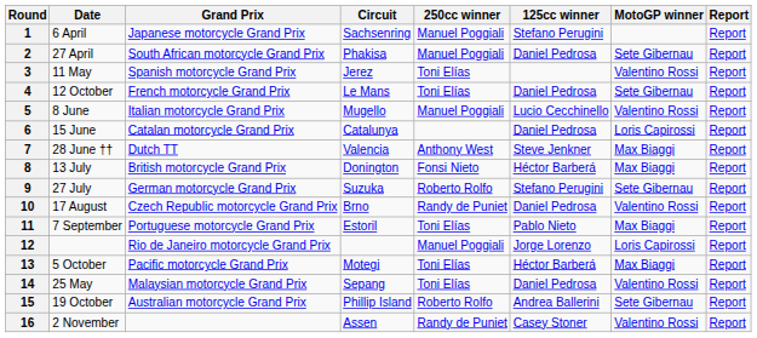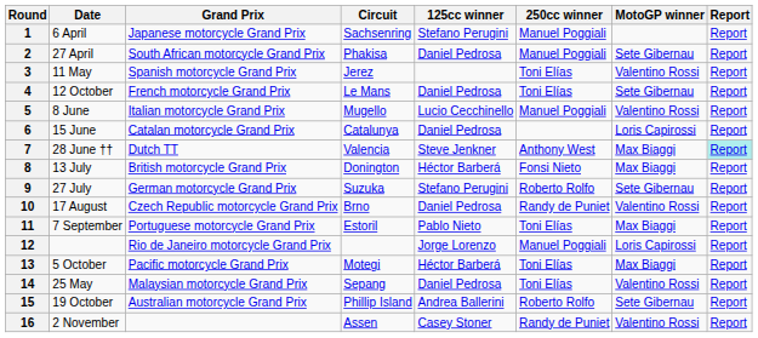 <table class="wikitable" style="font-size: 85%">
 <tr>
 <th>Round</th>
 <th>Date</th>
 <th>Grand Prix</th>
 <th>Circuit</th>
+<th>125cc winner</th>
 <th>250cc winner</th>
-<th>125cc winner</th>
 <th>MotoGP winner</th>
 <th>Report</th>
 </tr>
 <tr>
 <th>1</th>
 <td>6 April</td>
 <td> <a href='#'>Japanese motorcycle Grand Prix</a></td>
 <td><a href='#'>Sachsenring</a></td>
+<td> <a href='#'>Stefano Perugini</a></td>
 <td> <a href='#'>Manuel Poggiali</a></td>
-<td> <a href='#'>Stefano Perugini</a></td>
 <td></td>
 <td><a href='#'>Report</a></td>
 </tr>
 <tr>
 <th>2</th>
 <td>27 April</td>
 <td> <a href='#'>South African motorcycle Grand Prix</a></td>
 <td><a href='#'>Phakisa</a></td>
+<td> <a href='#'>Daniel Pedrosa</a></td>
 <td> <a href='#'>Manuel Poggiali</a></td>
-<td> <a href='#'>Daniel Pedrosa</a></td>
 <td> <a href='#'>Sete Gibernau</a></td>
 <td><a href='#'>Report</a></td>
 </tr>
 <tr>
 <th>3</th>
 <td>11 May</td>
 <td> <a href='#'>Spanish motorcycle Grand Prix</a></td>
 <td><a href='#'>Jerez</a></td>
+<td></td>
 <td> <a href='#'>Toni Elías</a></td>
-<td></td>
 <td> <a href='#'>Valentino Rossi</a></td>
 <td><a href='#'>Report</a></td>
 </tr>
 <tr>
 <th>4</th>
 <td>12 October</td>
 <td> <a href='#'>French motorcycle Grand Prix</a></td>
 <td><a href='#'>Le Mans</a></td>
+<td> <a href='#'>Daniel Pedrosa</a></td>
 <td> <a href='#'>Toni Elías</a></td>
-<td> <a href='#'>Daniel Pedrosa</a></td>
 <td> <a href='#'>Sete Gibernau</a></td>
 <td><a href='#'>Report</a></td>
 </tr>
 <tr>
 <th>5</th>
 <td>8 June</td>
 <td> <a href='#'>Italian motorcycle Grand Prix</a></td>
 <td><a href='#'>Mugello</a></td>
+<td> <a href='#'>Lucio Cecchinello</a></td>
 <td> <a href='#'>Manuel Poggiali</a></td>
-<td> <a href='#'>Lucio Cecchinello</a></td>
 <td> <a href='#'>Valentino Rossi</a></td>
 <td><a href='#'>Report</a></td>
 </tr>
 <tr>
 <th>6</th>
 <td>15 June</td>
 <td> <a href='#'>Catalan motorcycle Grand Prix</a></td>
 <td><a href='#'>Catalunya</a></td>
+<td> <a href='#'>Daniel Pedrosa</a></td>
 <td></td>
-<td> <a href='#'>Daniel Pedrosa</a></td>
 <td> <a href='#'>Loris Capirossi</a></td>
 <td><a href='#'>Report</a></td>
 </tr>
 <tr>
 <th>7</th>
 <td>28 June ††</td>
 <td> <a href='#'>Dutch TT</a></td>
 <td><a href='#'>Valencia</a></td>
+<td> <a href='#'>Steve Jenkner</a></td>
 <td> <a href='#'>Anthony West</a></td>
-<td> <a href='#'>Steve Jenkner</a></td>
 <td> <a href='#'>Max Biaggi</a></td>
-<td><a href='#'>Report</a></td>
+<td style="background: paleturquoise;"><a href='#'>Report</a></td>
 </tr>
 <tr>
 <th>8</th>
 <td>13 July</td>
 <td> <a href='#'>British motorcycle Grand Prix</a></td>
 <td><a href='#'>Donington</a></td>
+<td> <a href='#'>Héctor Barberá</a></td>
 <td> <a href='#'>Fonsi Nieto</a></td>
-<td> <a href='#'>Héctor Barberá</a></td>
 <td> <a href='#'>Max Biaggi</a></td>
 <td><a href='#'>Report</a></td>
 </tr>
 <tr>
 <th>9</th>
 <td>27 July</td>
 <td> <a href='#'>German motorcycle Grand Prix</a></td>
 <td><a href='#'>Suzuka</a></td>
+<td> <a href='#'>Stefano Perugini</a></td>
 <td> <a href='#'>Roberto Rolfo</a></td>
-<td> <a href='#'>Stefano Perugini</a></td>
 <td> <a href='#'>Sete Gibernau</a></td>
 <td><a href='#'>Report</a></td>
 </tr>
 <tr>
 <th>10</th>
 <td>17 August</td>
 <td> <a href='#'>Czech Republic motorcycle Grand Prix</a></td>
 <td><a href='#'>Brno</a></td>
+<td> <a href='#'>Daniel Pedrosa</a></td>
 <td> <a href='#'>Randy de Puniet</a></td>
-<td> <a href='#'>Daniel Pedrosa</a></td>
 <td> <a href='#'>Valentino Rossi</a></td>
 <td><a href='#'>Report</a></td>
 </tr>
 <tr>
 <th>11</th>
 <td>7 September</td>
 <td> <a href='#'>Portuguese motorcycle Grand Prix</a></td>
 <td><a href='#'>Estoril</a></td>
+<td> <a href='#'>Pablo Nieto</a></td>
 <td> <a href='#'>Toni Elías</a></td>
-<td> <a href='#'>Pablo Nieto</a></td>
 <td> <a href='#'>Max Biaggi</a></td>
 <td><a href='#'>Report</a></td>
 </tr>
 <tr>
 <th>12</th>
 <td></td>
 <td> <a href='#'>Rio de Janeiro motorcycle Grand Prix</a></td>
 <td></td>
+<td> <a href='#'>Jorge Lorenzo</a></td>
 <td> <a href='#'>Manuel Poggiali</a></td>
-<td> <a href='#'>Jorge Lorenzo</a></td>
 <td> <a href='#'>Loris Capirossi</a></td>
 <td><a href='#'>Report</a></td>
 </tr>
 <tr>
 <th>13</th>
 <td>5 October</td>
 <td> <a href='#'>Pacific motorcycle Grand Prix</a></td>
 <td><a href='#'>Motegi</a></td>
+<td> <a href='#'>Héctor Barberá</a></td>
 <td> <a href='#'>Toni Elías</a></td>
-<td> <a href='#'>Héctor Barberá</a></td>
 <td> <a href='#'>Max Biaggi</a></td>
 <td><a href='#'>Report</a></td>
 </tr>
 <tr>
 <th>14</th>
 <td>25 May</td>
 <td> <a href='#'>Malaysian motorcycle Grand Prix</a></td>
 <td><a href='#'>Sepang</a></td>
+<td> <a href='#'>Daniel Pedrosa</a></td>
 <td> <a href='#'>Toni Elías</a></td>
-<td> <a href='#'>Daniel Pedrosa</a></td>
 <td> <a href='#'>Valentino Rossi</a></td>
 <td><a href='#'>Report</a></td>
 </tr>
 <tr>
 <th>15</th>
 <td>19 October</td>
 <td> <a href='#'>Australian motorcycle Grand Prix</a></td>
 <td><a href='#'>Phillip Island</a></td>
+<td> <a href='#'>Andrea Ballerini</a></td>
 <td> <a href='#'>Roberto Rolfo</a></td>
-<td> <a href='#'>Andrea Ballerini</a></td>
 <td> <a href='#'>Sete Gibernau</a></td>
 <td><a href='#'>Report</a></td>
 </tr>
 <tr>
 <th>16</th>
 <td>2 November</td>
 <td></td>
 <td><a href='#'>Assen</a></td>
+<td> <a href='#'>Casey Stoner</a></td>
 <td> <a href='#'>Randy de Puniet</a></td>
-<td> <a href='#'>Casey Stoner</a></td>
 <td> <a href='#'>Valentino Rossi</a></td>
 <td><a href='#'>Report</a></td>
 </tr>
 </table>
